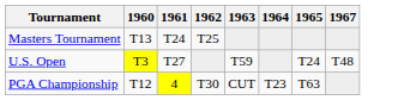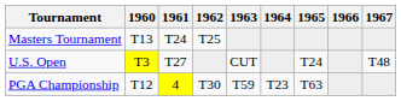 <table class="wikitable" style="font-size:95%;text-align:center;">
 <tr>
 <th>Tournament</th>
 <th>1960</th>
 <th>1961</th>
 <th>1962</th>
 <th>1963</th>
 <th>1964</th>
 <th>1965</th>
+<th>1966</th>
 <th>1967</th>
 </tr>
 <tr>
 <td align=left><a href='#'>Masters Tournament</a></td>
 <td>T13</td>
 <td>T24</td>
 <td>T25</td>
 <td style="background:#eeeeee;"></td>
 <td style="background:#eeeeee;"></td>
 <td style="background:#eeeeee;"></td>
 <td style="background:#eeeeee;"></td>
+<td style="background:#eeeeee;"></td>
 </tr>
 <tr>
 <td align=left><a href='#'>U.S. Open</a></td>
 <td style="background:yellow;">T3</td>
 <td>T27</td>
 <td style="background:#eeeeee;"></td>
-<td>T59</td>
+<td>CUT</td>
 <td style="background:#eeeeee;"></td>
 <td>T24</td>
+<td style="background:#eeeeee;"></td>
 <td>T48</td>
 </tr>
 <tr>
 <td align=left><a href='#'>PGA Championship</a></td>
 <td>T12</td>
 <td style="background:yellow;">4</td>
 <td>T30</td>
-<td>CUT</td>
+<td>T59</td>
 <td>T23</td>
 <td>T63</td>
 <td style="background:#eeeeee;"></td>
+<td style="background:#eeeeee;"></td>
 </tr>
 </table>
